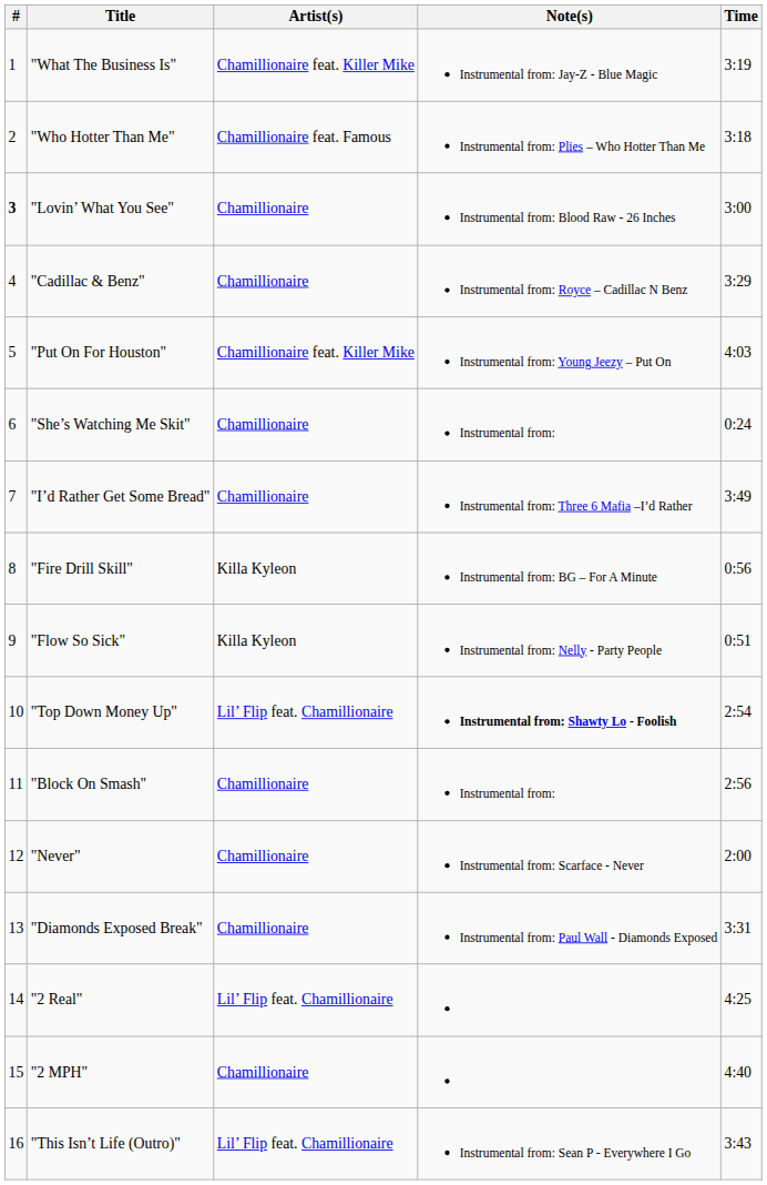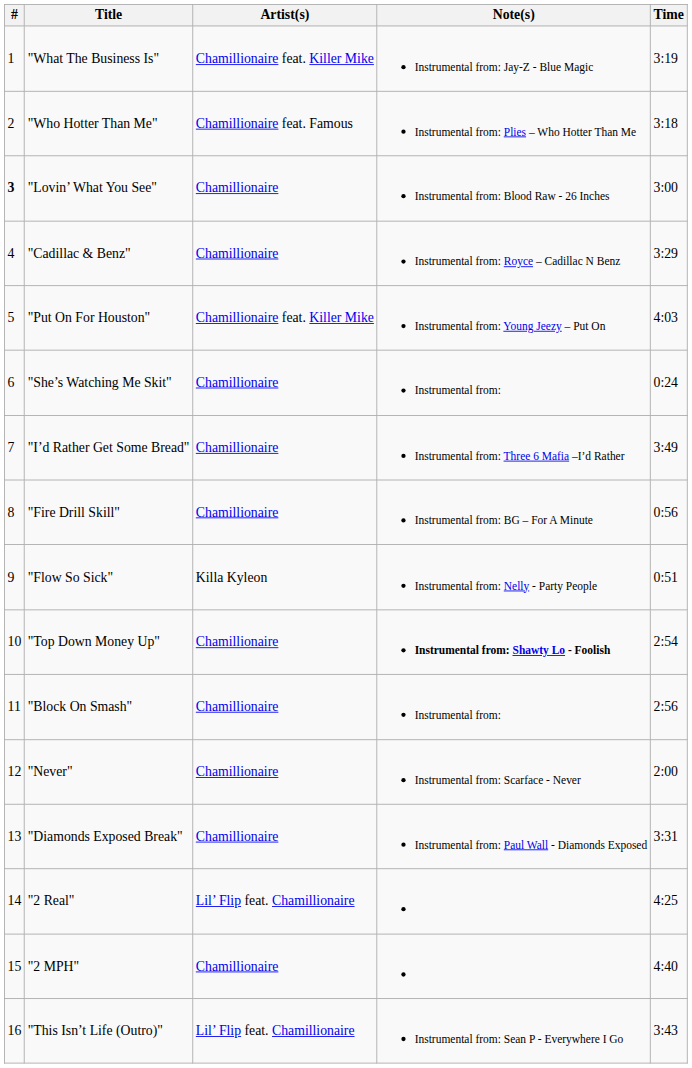 <table class="wikitable">
 <tr>
 <th align="center">#</th>
 <th align="center">Title</th>
 <th align="center">Artist(s)</th>
 <th align="center">Note(s)</th>
 <th align="center">Time</th>
 </tr>
 <tr>
 <td>1</td>
 <td>"What The Business Is"</td>
 <td><a href='#'>Chamillionaire</a> feat. <a href='#'>Killer Mike</a></td>
 <td><br><ul><li><small>Instrumental from: Jay-Z - Blue Magic</small></li></ul></td>
 <td>3:19</td>
 </tr>
 <tr>
 <td>2</td>
 <td>"Who Hotter Than Me"</td>
 <td><a href='#'>Chamillionaire</a> feat. Famous</td>
 <td><br><ul><li><small>Instrumental from: <a href='#'>Plies</a> – Who Hotter Than Me</small></li></ul></td>
 <td>3:18</td>
 </tr>
 <tr>
 <td><strong>3</strong></td>
 <td>"Lovin’ What You See"</td>
 <td><a href='#'>Chamillionaire</a></td>
 <td><br><ul><li><small>Instrumental from: Blood Raw - 26 Inches</small></li></ul></td>
 <td>3:00</td>
 </tr>
 <tr>
 <td>4</td>
 <td>"Cadillac & Benz"</td>
 <td><a href='#'>Chamillionaire</a></td>
 <td><br><ul><li><small> Instrumental from: <a href='#'>Royce</a> – Cadillac N Benz  </small></li></ul></td>
 <td>3:29</td>
 </tr>
 <tr>
 <td>5</td>
 <td>"Put On For Houston"</td>
 <td><a href='#'>Chamillionaire</a> feat. <a href='#'>Killer Mike</a></td>
 <td><br><ul><li><small>Instrumental from: <a href='#'>Young Jeezy</a> – Put On</small></li></ul></td>
 <td>4:03</td>
 </tr>
 <tr>
 <td>6</td>
 <td>"She’s Watching Me Skit"</td>
 <td><a href='#'>Chamillionaire</a></td>
 <td><br><ul><li><small>Instrumental from: </small></li></ul></td>
 <td>0:24</td>
 </tr>
 <tr>
 <td>7</td>
 <td>"I’d Rather Get Some Bread"</td>
 <td><a href='#'>Chamillionaire</a></td>
 <td><br><ul><li><small>Instrumental from: <a href='#'>Three 6 Mafia</a> –I’d Rather </small></li></ul></td>
 <td>3:49</td>
 </tr>
 <tr>
 <td>8</td>
 <td>"Fire Drill Skill"</td>
-<td>Killa Kyleon</td>
+<td><a href='#'>Chamillionaire</a></td>
 <td><br><ul><li><small>Instrumental from: BG – For A Minute </small></li></ul></td>
 <td>0:56</td>
 </tr>
 <tr>
 <td>9</td>
 <td>"Flow So Sick"</td>
 <td>Killa Kyleon</td>
 <td><br><ul><li><small>Instrumental from:   <a href='#'>Nelly</a> - Party People</small></li></ul></td>
 <td>0:51</td>
 </tr>
 <tr>
 <td>10</td>
 <td>"Top Down Money Up"</td>
-<td><a href='#'>Lil’ Flip</a> feat. <a href='#'>Chamillionaire</a></td>
+<td><a href='#'>Chamillionaire</a></td>
 <td><strong><br><ul><li><small>Instrumental from:   <a href='#'>Shawty Lo</a> - Foolish</small></li></ul></strong></td>
 <td>2:54</td>
 </tr>
 <tr>
 <td>11</td>
 <td>"Block On Smash"</td>
 <td><a href='#'>Chamillionaire</a></td>
 <td><br><ul><li><small>Instrumental from: </small></li></ul></td>
 <td>2:56</td>
 </tr>
 <tr>
 <td>12</td>
 <td>"Never"</td>
 <td><a href='#'>Chamillionaire</a></td>
 <td><br><ul><li><small>Instrumental from: Scarface - Never</small></li></ul></td>
 <td>2:00</td>
 </tr>
 <tr>
 <td>13</td>
 <td>"Diamonds Exposed Break"</td>
 <td><a href='#'>Chamillionaire</a></td>
 <td><br><ul><li><small>Instrumental from: <a href='#'>Paul Wall</a> - Diamonds Exposed</small></li></ul></td>
 <td>3:31</td>
 </tr>
 <tr>
 <td>14</td>
 <td>"2 Real"</td>
 <td><a href='#'>Lil’ Flip</a> feat. <a href='#'>Chamillionaire</a></td>
 <td><br><ul><li></li></ul></td>
 <td>4:25</td>
 </tr>
 <tr>
 <td>15</td>
 <td>"2 MPH"</td>
 <td><a href='#'>Chamillionaire</a></td>
 <td><br><ul><li><small></small></li></ul></td>
 <td>4:40</td>
 </tr>
 <tr>
 <td>16</td>
 <td>"This Isn’t Life (Outro)"</td>
 <td><a href='#'>Lil’ Flip</a> feat. <a href='#'>Chamillionaire</a></td>
 <td><br><ul><li><small>Instrumental from: Sean P - Everywhere I Go</small></li></ul></td>
 <td>3:43</td>
 </tr>
 </table>
